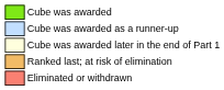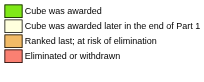 <table class="toccolours" style="font-size: 75%; white-space: nowrap;">
 <tr>
 <td style="background:#7FE817; border: 1px solid black;">      </td>
 <td>Cube was awarded</td>
-</tr>
-<tr>
-<td style="background:#C2DFFF; border: 1px solid black;">      </td>
-<td>Cube was awarded as a runner-up</td>
 </tr>
 <tr>
 <td style="background:#FFD; border: 1px solid black;">      </td>
 <td>Cube was awarded later in the end of Part 1</td>
 </tr>
 <tr>
 <td style="background:#F2BB66; border: 1px solid black;">      </td>
 <td>Ranked last; at risk of elimination</td>
 </tr>
 <tr>
 <td style="background:salmon; border: 1px solid black;">      </td>
 <td>Eliminated or withdrawn</td>
 </tr>
 <tr>
 </tr>
 </table>
